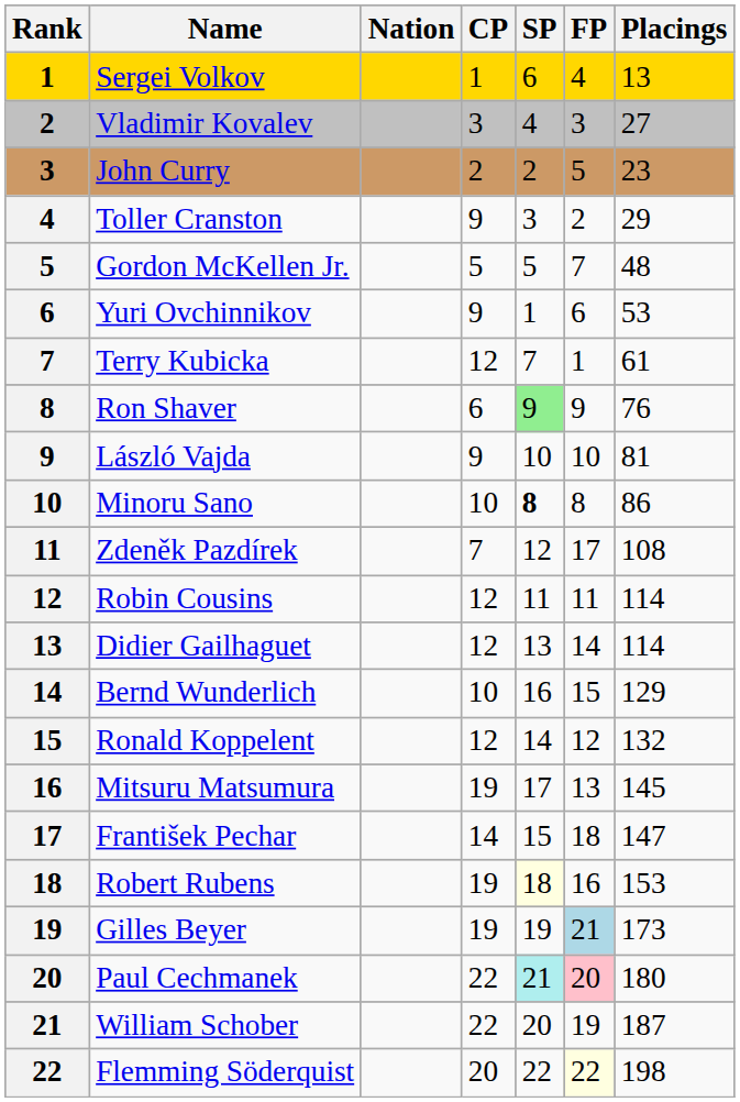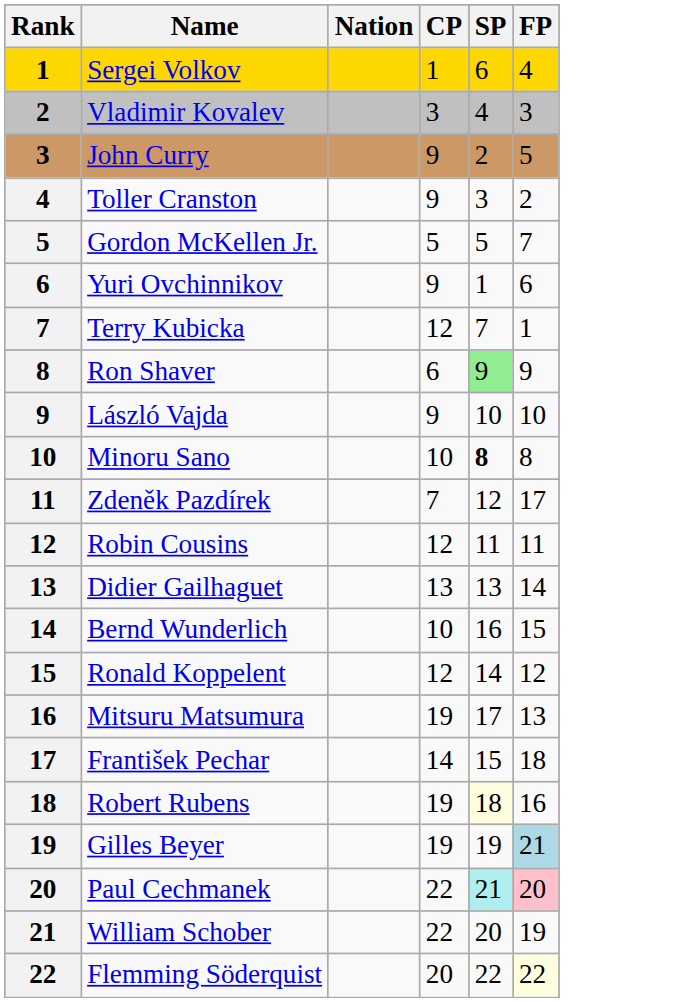 <table class="wikitable">
 <tr>
 <th>Rank</th>
 <th>Name</th>
 <th>Nation</th>
 <th>CP</th>
 <th>SP</th>
 <th>FP</th>
-<th>Placings</th>
 </tr>
 <tr bgcolor=gold>
 <td align=center><strong>1</strong></td>
 <td><a href='#'>Sergei Volkov</a></td>
 <td></td>
 <td>1</td>
 <td>6</td>
 <td>4</td>
-<td>13</td>
 </tr>
 <tr bgcolor=silver>
 <td align=center><strong>2</strong></td>
 <td><a href='#'>Vladimir Kovalev</a></td>
 <td></td>
 <td>3</td>
 <td>4</td>
 <td>3</td>
-<td>27</td>
 </tr>
 <tr bgcolor=cc9966>
 <td align=center><strong>3</strong></td>
 <td><a href='#'>John Curry</a></td>
 <td></td>
-<td>2</td>
+<td>9</td>
 <td>2</td>
 <td>5</td>
-<td>23</td>
 </tr>
 <tr>
 <th>4</th>
 <td><a href='#'>Toller Cranston</a></td>
 <td></td>
 <td>9</td>
 <td>3</td>
 <td>2</td>
-<td>29</td>
 </tr>
 <tr>
 <th>5</th>
 <td><a href='#'>Gordon McKellen Jr.</a></td>
 <td></td>
 <td>5</td>
 <td>5</td>
 <td>7</td>
-<td>48</td>
 </tr>
 <tr>
 <th>6</th>
 <td><a href='#'>Yuri Ovchinnikov</a></td>
 <td></td>
 <td>9</td>
 <td>1</td>
 <td>6</td>
-<td>53</td>
 </tr>
 <tr>
 <th>7</th>
 <td><a href='#'>Terry Kubicka</a></td>
 <td></td>
 <td>12</td>
 <td>7</td>
 <td>1</td>
-<td>61</td>
 </tr>
 <tr>
 <th>8</th>
 <td><a href='#'>Ron Shaver</a></td>
 <td></td>
 <td>6</td>
 <td style="background: lightgreen;">9</td>
 <td>9</td>
-<td>76</td>
 </tr>
 <tr>
 <th>9</th>
 <td><a href='#'>László Vajda</a></td>
 <td></td>
 <td>9</td>
 <td>10</td>
 <td>10</td>
-<td>81</td>
 </tr>
 <tr>
 <th>10</th>
 <td><a href='#'>Minoru Sano</a></td>
 <td></td>
 <td>10</td>
 <td><strong>8</strong></td>
 <td>8</td>
-<td>86</td>
 </tr>
 <tr>
 <th>11</th>
 <td><a href='#'>Zdeněk Pazdírek</a></td>
 <td></td>
 <td>7</td>
 <td>12</td>
 <td>17</td>
-<td>108</td>
 </tr>
 <tr>
 <th>12</th>
 <td><a href='#'>Robin Cousins</a></td>
 <td></td>
 <td>12</td>
 <td>11</td>
 <td>11</td>
-<td>114</td>
 </tr>
 <tr>
 <th>13</th>
 <td><a href='#'>Didier Gailhaguet</a></td>
 <td></td>
-<td>12</td>
+<td>13</td>
 <td>13</td>
 <td>14</td>
-<td>114</td>
 </tr>
 <tr>
 <th>14</th>
 <td><a href='#'>Bernd Wunderlich</a></td>
 <td></td>
 <td>10</td>
 <td>16</td>
 <td>15</td>
-<td>129</td>
 </tr>
 <tr>
 <th>15</th>
 <td><a href='#'>Ronald Koppelent</a></td>
 <td></td>
 <td>12</td>
 <td>14</td>
 <td>12</td>
-<td>132</td>
 </tr>
 <tr>
 <th>16</th>
 <td><a href='#'>Mitsuru Matsumura</a></td>
 <td></td>
 <td>19</td>
 <td>17</td>
 <td>13</td>
-<td>145</td>
 </tr>
 <tr>
 <th>17</th>
 <td><a href='#'>František Pechar</a></td>
 <td></td>
 <td>14</td>
 <td>15</td>
 <td>18</td>
-<td>147</td>
 </tr>
 <tr>
 <th>18</th>
 <td><a href='#'>Robert Rubens</a></td>
 <td></td>
 <td>19</td>
 <td style="background: lightyellow;">18</td>
 <td>16</td>
-<td>153</td>
 </tr>
 <tr>
 <th>19</th>
 <td><a href='#'>Gilles Beyer</a></td>
 <td></td>
 <td>19</td>
 <td>19</td>
 <td style="background: lightblue;">21</td>
-<td>173</td>
 </tr>
 <tr>
 <th>20</th>
 <td><a href='#'>Paul Cechmanek</a></td>
 <td></td>
 <td>22</td>
 <td style="background: paleturquoise;">21</td>
 <td style="background: pink;">20</td>
-<td>180</td>
 </tr>
 <tr>
 <th>21</th>
 <td><a href='#'>William Schober</a></td>
 <td></td>
 <td>22</td>
 <td>20</td>
 <td>19</td>
-<td>187</td>
 </tr>
 <tr>
 <th>22</th>
 <td><a href='#'>Flemming Söderquist</a></td>
 <td></td>
 <td>20</td>
 <td>22</td>
 <td style="background: lightyellow;">22</td>
-<td>198</td>
 </tr>
 </table>
